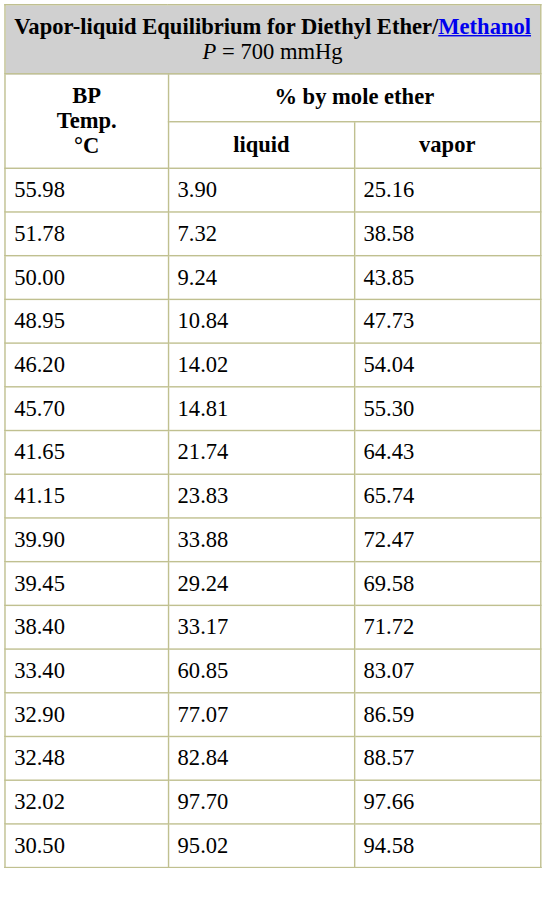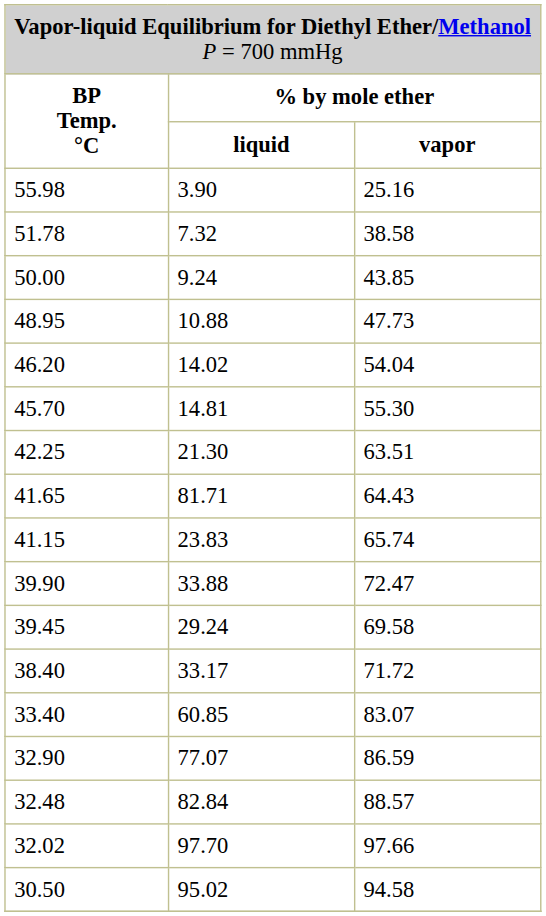 <table border="1" cellspacing="0" cellpadding="6" style="margin: 0 0 0 0.5em; background: white; border-collapse: collapse; border-color: #C0C090;">
 <tr>
 <td bgcolor="#D0D0D0" align="center" colspan="3"><strong>Vapor-liquid Equilibrium for Diethyl Ether/<a href='#'>Methanol</a></strong><br><em>P</em> = 700 mmHg</td>
 </tr>
 <tr>
 <th rowspan="2">BP<br>Temp.<br>°C</th>
 <th colspan="2">% by mole ether</th>
 </tr>
 <tr>
 <th>liquid</th>
 <th>vapor</th>
 </tr>
 <tr>
 <td>55.98</td>
 <td>3.90</td>
 <td>25.16</td>
 </tr>
 <tr>
 <td>51.78</td>
 <td>7.32</td>
 <td>38.58</td>
 </tr>
 <tr>
 <td>50.00</td>
 <td>9.24</td>
 <td>43.85</td>
 </tr>
 <tr>
 <td>48.95</td>
-<td>10.84</td>
+<td>10.88</td>
 <td>47.73</td>
 </tr>
 <tr>
 <td>46.20</td>
 <td>14.02</td>
 <td>54.04</td>
 </tr>
 <tr>
 <td>45.70</td>
 <td>14.81</td>
 <td>55.30</td>
 </tr>
 <tr>
+<td>42.25</td>
+<td>21.30</td>
+<td>63.51</td>
+</tr>
+<tr>
 <td>41.65</td>
-<td>21.74</td>
+<td>81.71</td>
 <td>64.43</td>
 </tr>
 <tr>
 <td>41.15</td>
 <td>23.83</td>
 <td>65.74</td>
 </tr>
 <tr>
 <td>39.90</td>
 <td>33.88</td>
 <td>72.47</td>
 </tr>
 <tr>
 <td>39.45</td>
 <td>29.24</td>
 <td>69.58</td>
 </tr>
 <tr>
 <td>38.40</td>
 <td>33.17</td>
 <td>71.72</td>
 </tr>
 <tr>
 <td>33.40</td>
 <td>60.85</td>
 <td>83.07</td>
 </tr>
 <tr>
 <td>32.90</td>
 <td>77.07</td>
 <td>86.59</td>
 </tr>
 <tr>
 <td>32.48</td>
 <td>82.84</td>
 <td>88.57</td>
 </tr>
 <tr>
 <td>32.02</td>
 <td>97.70</td>
 <td>97.66<br></td>
 </tr>
 <tr>
 <td>30.50</td>
 <td>95.02</td>
 <td>94.58 </td>
 </tr>
 <tr>
 </tr>
 </table>
